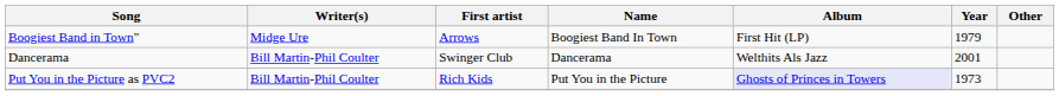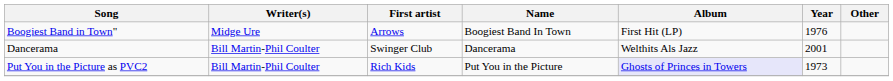 <table class="wikitable sortable" style="margin:0.5em auto; clear: both; text-align: left; width:100%">
 <tr>
 <th>Song</th>
 <th>Writer(s)</th>
 <th>First artist</th>
 <th>Name</th>
 <th>Album</th>
 <th>Year</th>
 <th>Other</th>
 </tr>
 <tr>
 <td><a href='#'>Boogiest Band in Town</a>"</td>
 <td><a href='#'>Midge Ure</a></td>
 <td><a href='#'>Arrows</a></td>
 <td>Boogiest Band In Town</td>
 <td>First Hit (LP)</td>
-<td>1979</td>
+<td>1976</td>
 <td></td>
 </tr>
 <tr>
 <td>Dancerama</td>
 <td><a href='#'>Bill Martin</a>-<a href='#'>Phil Coulter</a></td>
 <td>Swinger Club</td>
 <td>Dancerama</td>
 <td>Welthits Als Jazz</td>
 <td>2001</td>
 <td></td>
 </tr>
 <tr>
 <td><a href='#'>Put You in the Picture</a> as <a href='#'>PVC2</a></td>
 <td><a href='#'>Bill Martin</a>-<a href='#'>Phil Coulter</a></td>
 <td><a href='#'>Rich Kids</a></td>
 <td>Put You in the Picture</td>
 <td style="background: lavender;"><a href='#'>Ghosts of Princes in Towers</a></td>
 <td>1973</td>
 <td></td>
 </tr>
 <tr>
 </tr>
 </table>
